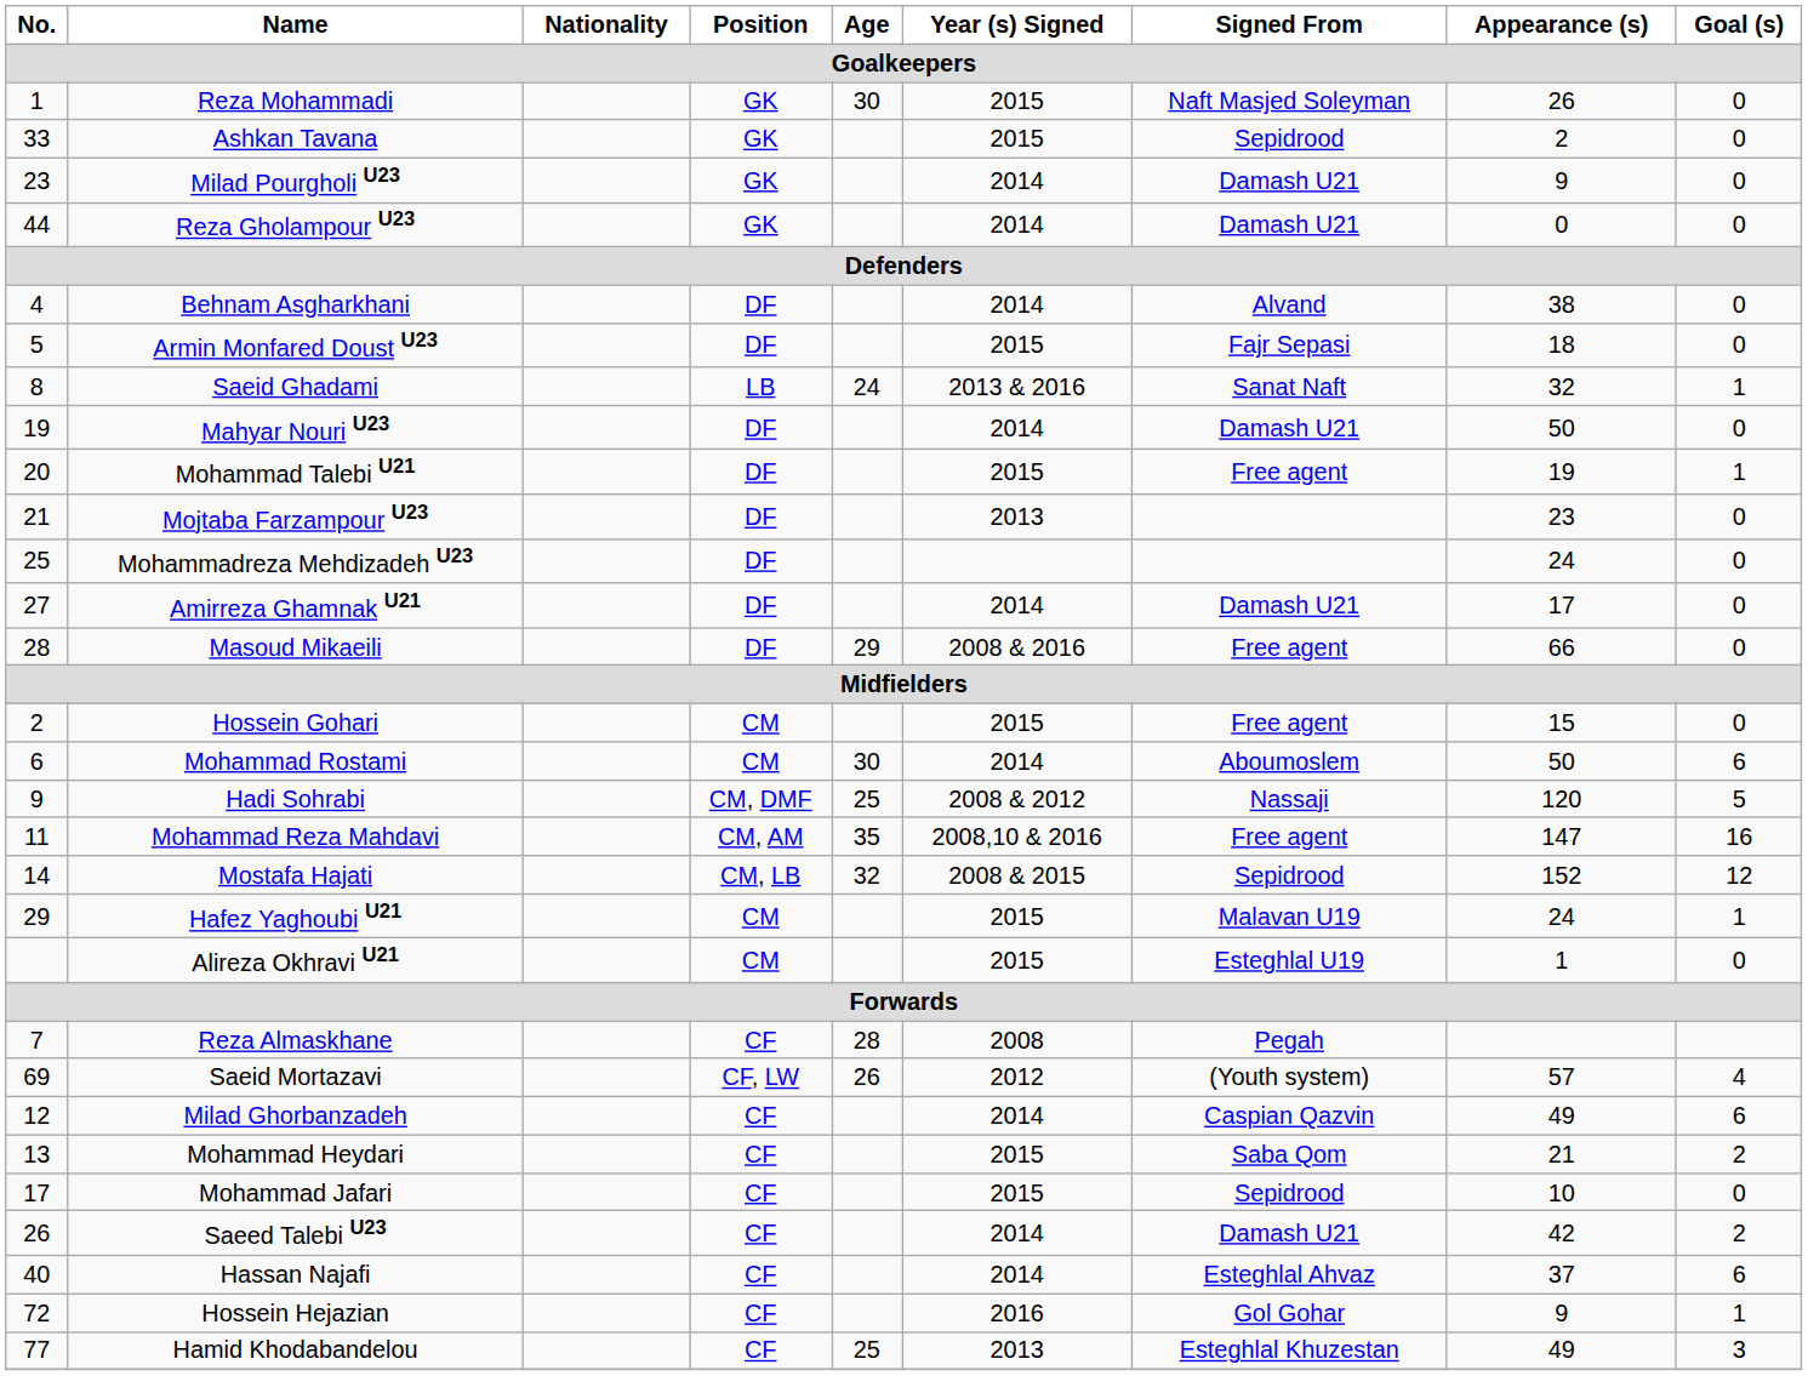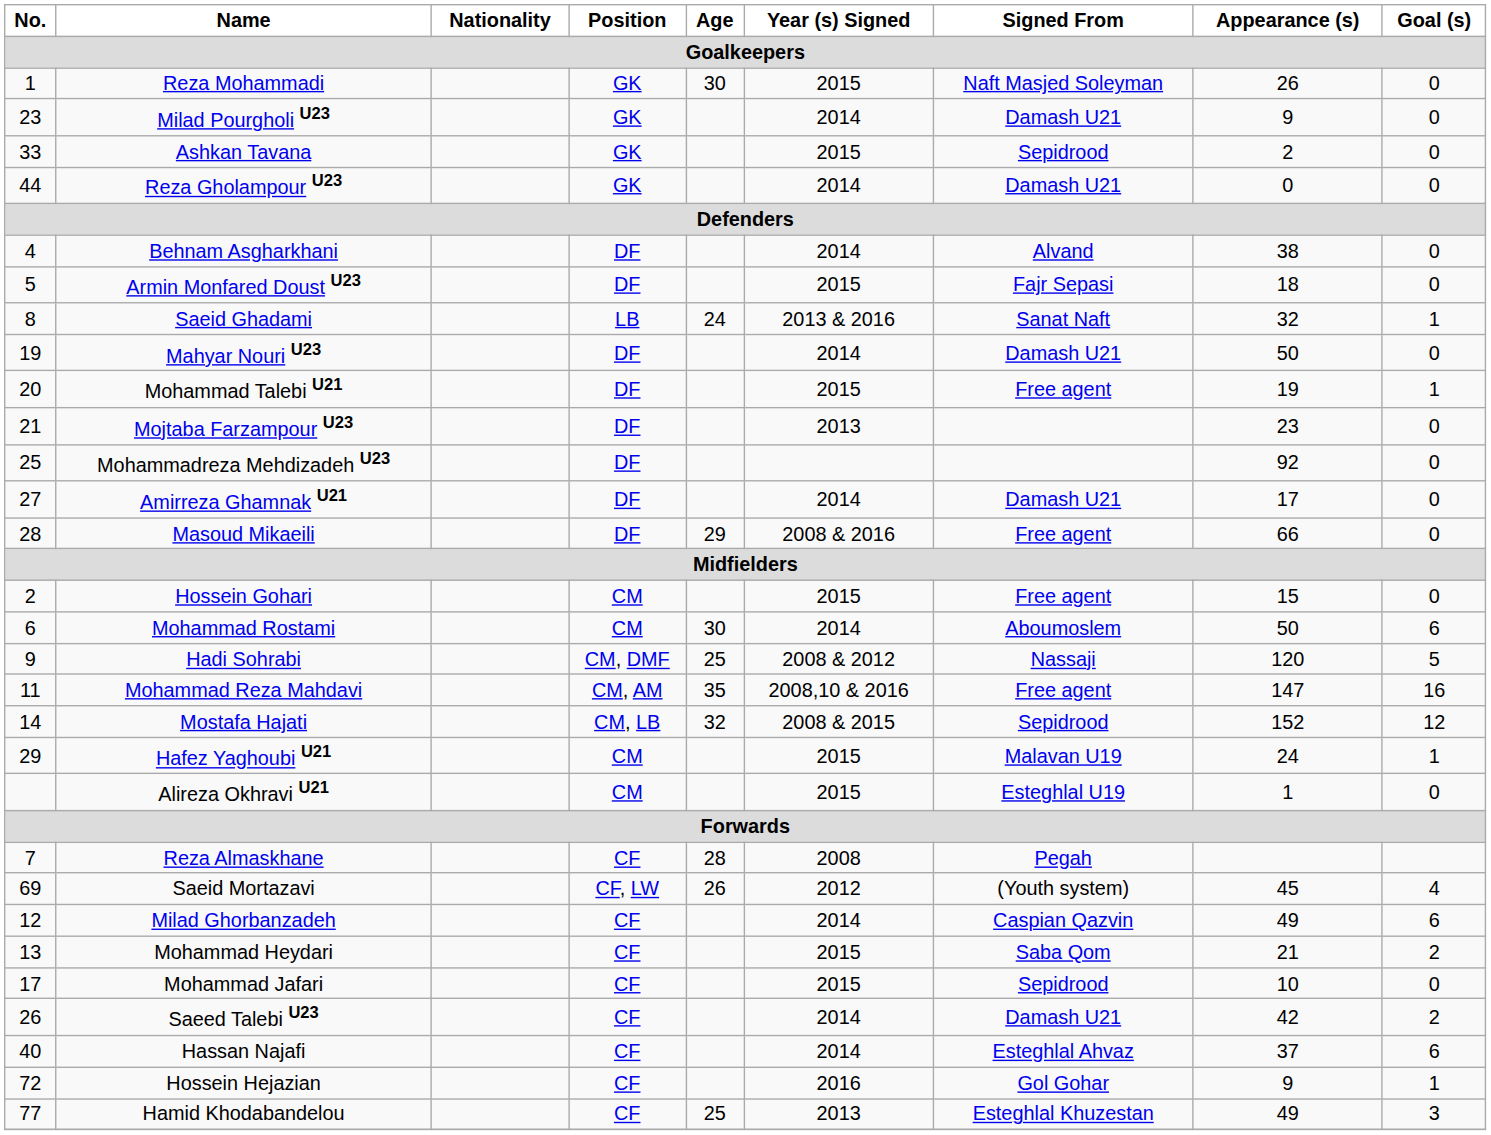 <table class="wikitable" style="text-align:center; font-size:90%; width:85%;">
 <tr>
 <th style="background:#FFFFFF; color:black; text-align:center;">No.</th>
 <th style="background:#FFFFFF; color:black; text-align:center;">Name</th>
 <th style="background:#FFFFFF; color:black; text-align:center;">Nationality</th>
 <th style="background:#FFFFFF; color:black; text-align:center;">Position</th>
 <th style="background:#FFFFFF; color:black; text-align:center;">Age</th>
 <th style="background:#FFFFFF; color:black; text-align:center;">Year (s) Signed</th>
 <th style="background:#FFFFFF; color:black; text-align:center;">Signed From</th>
 <th style="background:#FFFFFF; color:black; text-align:center;">Appearance (s)</th>
 <th style="background:#FFFFFF; color:black; text-align:center;">Goal (s)</th>
 </tr>
 <tr>
 <th colspan="9" style="background:#dcdcdc; text-align:center;">Goalkeepers</th>
 </tr>
 <tr>
 <td>1</td>
 <td><a href='#'>Reza Mohammadi</a></td>
 <td></td>
 <td><a href='#'>GK</a></td>
 <td>30</td>
 <td>2015</td>
 <td><a href='#'>Naft Masjed Soleyman</a></td>
 <td>26</td>
 <td>0</td>
 </tr>
 <tr>
+<td>23</td>
+<td><a href='#'>Milad Pourgholi</a> <sup><strong>U23</strong></sup></td>
+<td></td>
+<td><a href='#'>GK</a></td>
+<td></td>
+<td>2014</td>
+<td><a href='#'>Damash U21</a></td>
+<td>9</td>
+<td>0</td>
+</tr>
+<tr>
 <td>33</td>
 <td><a href='#'>Ashkan Tavana</a></td>
 <td></td>
 <td><a href='#'>GK</a></td>
 <td></td>
 <td>2015</td>
 <td><a href='#'>Sepidrood</a></td>
 <td>2</td>
-<td>0</td>
-</tr>
-<tr>
-<td>23</td>
-<td><a href='#'>Milad Pourgholi</a> <sup><strong>U23</strong></sup></td>
-<td></td>
-<td><a href='#'>GK</a></td>
-<td></td>
-<td>2014</td>
-<td><a href='#'>Damash U21</a></td>
-<td>9</td>
 <td>0</td>
 </tr>
 <tr>
 <td>44</td>
 <td><a href='#'>Reza Gholampour</a> <sup><strong>U23</strong></sup></td>
 <td></td>
 <td><a href='#'>GK</a></td>
 <td></td>
 <td>2014</td>
 <td><a href='#'>Damash U21</a></td>
 <td>0</td>
 <td>0</td>
 </tr>
 <tr>
 <th colspan="9" style="background:#dcdcdc; text-align:center;">Defenders</th>
 </tr>
 <tr>
 <td>4</td>
 <td><a href='#'>Behnam Asgharkhani</a></td>
 <td></td>
 <td><a href='#'>DF</a></td>
 <td></td>
 <td>2014</td>
 <td><a href='#'>Alvand</a></td>
 <td>38</td>
 <td>0</td>
 </tr>
 <tr>
 <td>5</td>
 <td><a href='#'>Armin Monfared Doust</a> <sup><strong>U23</strong></sup></td>
 <td></td>
 <td><a href='#'>DF</a></td>
 <td></td>
 <td>2015</td>
 <td><a href='#'>Fajr Sepasi</a></td>
 <td>18</td>
 <td>0</td>
 </tr>
 <tr>
 <td>8</td>
 <td><a href='#'>Saeid Ghadami</a></td>
 <td></td>
 <td><a href='#'>LB</a></td>
 <td>24</td>
 <td>2013 & 2016</td>
 <td><a href='#'>Sanat Naft</a></td>
 <td>32</td>
 <td>1</td>
 </tr>
 <tr>
 <td>19</td>
 <td><a href='#'>Mahyar Nouri</a> <sup><strong>U23</strong></sup></td>
 <td></td>
 <td><a href='#'>DF</a></td>
 <td></td>
 <td>2014</td>
 <td><a href='#'>Damash U21</a></td>
 <td>50</td>
 <td>0</td>
 </tr>
 <tr>
 <td>20</td>
 <td>Mohammad Talebi <sup><strong>U21</strong></sup></td>
 <td></td>
 <td><a href='#'>DF</a></td>
 <td></td>
 <td>2015</td>
 <td><a href='#'>Free agent</a></td>
 <td>19</td>
 <td>1</td>
 </tr>
 <tr>
 <td>21</td>
 <td><a href='#'>Mojtaba Farzampour</a> <sup><strong>U23</strong></sup></td>
 <td></td>
 <td><a href='#'>DF</a></td>
 <td></td>
 <td>2013</td>
 <td></td>
 <td>23</td>
 <td>0</td>
 </tr>
 <tr>
 <td>25</td>
 <td>Mohammadreza Mehdizadeh <sup><strong>U23</strong></sup></td>
 <td></td>
 <td><a href='#'>DF</a></td>
 <td></td>
 <td></td>
 <td></td>
-<td>24</td>
+<td>92</td>
 <td>0</td>
 </tr>
 <tr>
 <td>27</td>
 <td><a href='#'>Amirreza Ghamnak</a> <sup><strong>U21</strong></sup></td>
 <td></td>
 <td><a href='#'>DF</a></td>
 <td></td>
 <td>2014</td>
 <td><a href='#'>Damash U21</a></td>
 <td>17</td>
 <td>0</td>
 </tr>
 <tr>
 <td>28</td>
 <td><a href='#'>Masoud Mikaeili</a></td>
 <td></td>
 <td><a href='#'>DF</a></td>
 <td>29</td>
 <td>2008 & 2016</td>
 <td><a href='#'>Free agent</a></td>
 <td>66</td>
 <td>0</td>
 </tr>
 <tr>
 <th colspan="9" style="background:#dcdcdc; text-align:center;">Midfielders</th>
 </tr>
 <tr>
 <td>2</td>
 <td><a href='#'>Hossein Gohari</a></td>
 <td></td>
 <td><a href='#'>CM</a></td>
 <td></td>
 <td>2015</td>
 <td><a href='#'>Free agent</a></td>
 <td>15</td>
 <td>0</td>
 </tr>
 <tr>
 <td>6</td>
 <td><a href='#'>Mohammad Rostami</a></td>
 <td></td>
 <td><a href='#'>CM</a></td>
 <td>30</td>
 <td>2014</td>
 <td><a href='#'>Aboumoslem</a></td>
 <td>50</td>
 <td>6</td>
 </tr>
 <tr>
 <td>9</td>
 <td><a href='#'>Hadi Sohrabi</a></td>
 <td></td>
 <td><a href='#'>CM</a>, <a href='#'>DMF</a></td>
 <td>25</td>
 <td>2008 & 2012</td>
 <td><a href='#'>Nassaji</a></td>
 <td>120</td>
 <td>5</td>
 </tr>
 <tr>
 <td>11</td>
 <td><a href='#'>Mohammad Reza Mahdavi</a></td>
 <td></td>
 <td><a href='#'>CM</a>, <a href='#'>AM</a></td>
 <td>35</td>
 <td>2008,10 & 2016</td>
 <td><a href='#'>Free agent</a></td>
 <td>147</td>
 <td>16</td>
 </tr>
 <tr>
 <td>14</td>
 <td><a href='#'>Mostafa Hajati</a></td>
 <td></td>
 <td><a href='#'>CM</a>, <a href='#'>LB</a></td>
 <td>32</td>
 <td>2008 & 2015</td>
 <td><a href='#'>Sepidrood</a></td>
 <td>152</td>
 <td>12</td>
 </tr>
 <tr>
 <td>29</td>
 <td><a href='#'>Hafez Yaghoubi</a> <sup><strong>U21</strong></sup></td>
 <td></td>
 <td><a href='#'>CM</a></td>
 <td></td>
 <td>2015</td>
 <td><a href='#'>Malavan U19</a></td>
 <td>24</td>
 <td>1</td>
 </tr>
 <tr>
 <td></td>
 <td>Alireza Okhravi <sup><strong>U21</strong></sup></td>
 <td></td>
 <td><a href='#'>CM</a></td>
 <td></td>
 <td>2015</td>
 <td><a href='#'>Esteghlal U19</a></td>
 <td>1</td>
 <td>0</td>
 </tr>
 <tr>
 <th colspan="9" style="background:#dcdcdc; text-align:center;">Forwards</th>
 </tr>
 <tr>
 <td>7</td>
 <td><a href='#'>Reza Almaskhane</a></td>
 <td></td>
 <td><a href='#'>CF</a></td>
 <td>28</td>
 <td>2008</td>
 <td><a href='#'>Pegah</a></td>
 <td></td>
 <td></td>
 </tr>
 <tr>
 <td>69</td>
 <td>Saeid Mortazavi</td>
 <td></td>
 <td><a href='#'>CF</a>, <a href='#'>LW</a></td>
 <td>26</td>
 <td>2012</td>
 <td>(Youth system)</td>
-<td>57</td>
+<td>45</td>
 <td>4</td>
 </tr>
 <tr>
 <td>12</td>
 <td><a href='#'>Milad Ghorbanzadeh</a></td>
 <td></td>
 <td><a href='#'>CF</a></td>
 <td></td>
 <td>2014</td>
 <td><a href='#'>Caspian Qazvin</a></td>
 <td>49</td>
 <td>6</td>
 </tr>
 <tr>
 <td>13</td>
 <td>Mohammad Heydari</td>
 <td></td>
 <td><a href='#'>CF</a></td>
 <td></td>
 <td>2015</td>
 <td><a href='#'>Saba Qom</a></td>
 <td>21</td>
 <td>2</td>
 </tr>
 <tr>
 <td>17</td>
 <td>Mohammad Jafari</td>
 <td></td>
 <td><a href='#'>CF</a></td>
 <td></td>
 <td>2015</td>
 <td><a href='#'>Sepidrood</a></td>
 <td>10</td>
 <td>0</td>
 </tr>
 <tr>
 <td>26</td>
 <td>Saeed Talebi <sup><strong>U23</strong></sup></td>
 <td></td>
 <td><a href='#'>CF</a></td>
 <td></td>
 <td>2014</td>
 <td><a href='#'>Damash U21</a></td>
 <td>42</td>
 <td>2</td>
 </tr>
 <tr>
 <td>40</td>
 <td>Hassan Najafi</td>
 <td></td>
 <td><a href='#'>CF</a></td>
 <td></td>
 <td>2014</td>
 <td><a href='#'>Esteghlal Ahvaz</a></td>
 <td>37</td>
 <td>6</td>
 </tr>
 <tr>
 <td>72</td>
 <td>Hossein Hejazian</td>
 <td></td>
 <td><a href='#'>CF</a></td>
 <td></td>
 <td>2016</td>
 <td><a href='#'>Gol Gohar</a></td>
 <td>9</td>
 <td>1</td>
 </tr>
 <tr>
 <td>77</td>
 <td>Hamid Khodabandelou</td>
 <td></td>
 <td><a href='#'>CF</a></td>
 <td>25</td>
 <td>2013</td>
 <td><a href='#'>Esteghlal Khuzestan</a></td>
 <td>49</td>
 <td>3</td>
 </tr>
 <tr>
 </tr>
 </table>
